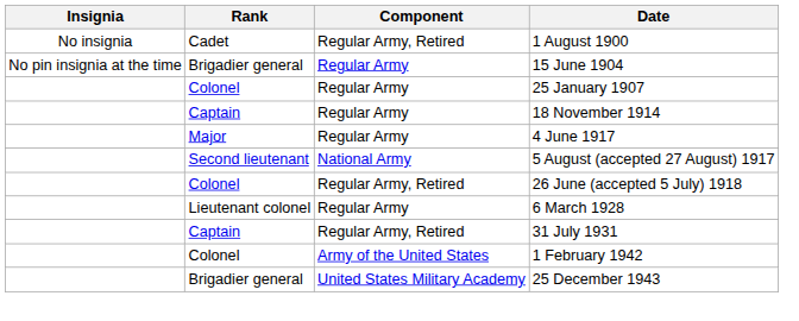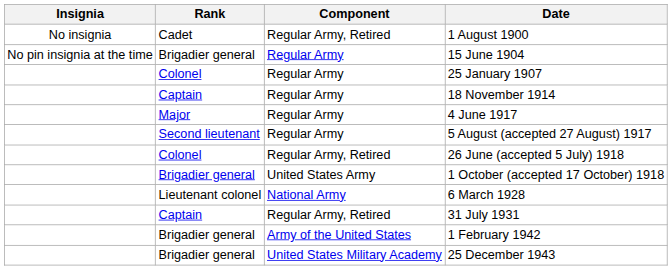 <table class="wikitable" style="background:white">
 <tr>
 <th>Insignia</th>
 <th>Rank</th>
 <th>Component</th>
 <th>Date</th>
 </tr>
 <tr>
 <td align="center">No insignia</td>
 <td>Cadet</td>
 <td>Regular Army, Retired</td>
 <td>1 August 1900</td>
 </tr>
 <tr>
 <td align="center">No pin insignia at the time</td>
 <td>Brigadier general</td>
 <td><a href='#'>Regular Army</a></td>
 <td>15 June 1904</td>
 </tr>
 <tr>
 <td align="center"></td>
 <td><a href='#'>Colonel</a></td>
 <td>Regular Army</td>
 <td>25 January 1907</td>
 </tr>
 <tr>
 <td align="center"></td>
 <td><a href='#'>Captain</a></td>
 <td>Regular Army</td>
 <td>18 November 1914</td>
 </tr>
 <tr>
 <td align="center"></td>
 <td><a href='#'>Major</a></td>
 <td>Regular Army</td>
 <td>4 June 1917</td>
 </tr>
 <tr>
 <td align="center"></td>
 <td><a href='#'>Second lieutenant</a></td>
-<td><a href='#'>National Army</a></td>
+<td>Regular Army</td>
 <td>5 August (accepted 27 August) 1917</td>
 </tr>
 <tr>
 <td align="center"></td>
 <td><a href='#'>Colonel</a></td>
 <td>Regular Army, Retired</td>
 <td>26 June (accepted 5 July) 1918</td>
 </tr>
 <tr>
 <td align="center"></td>
+<td><a href='#'>Brigadier general</a></td>
+<td>United States Army</td>
+<td>1 October (accepted 17 October) 1918</td>
+</tr>
+<tr>
+<td align="center"></td>
 <td>Lieutenant colonel</td>
-<td>Regular Army</td>
+<td><a href='#'>National Army</a></td>
 <td>6 March 1928</td>
 </tr>
 <tr>
 <td align="center"></td>
 <td><a href='#'>Captain</a></td>
 <td>Regular Army, Retired</td>
 <td>31 July 1931</td>
 </tr>
 <tr>
 <td align="center"></td>
-<td>Colonel</td>
+<td>Brigadier general</td>
 <td><a href='#'>Army of the United States</a></td>
 <td>1 February 1942</td>
 </tr>
 <tr>
 <td align="center"></td>
 <td>Brigadier general</td>
 <td><a href='#'>United States Military Academy</a></td>
 <td>25 December 1943</td>
 </tr>
 </table>
